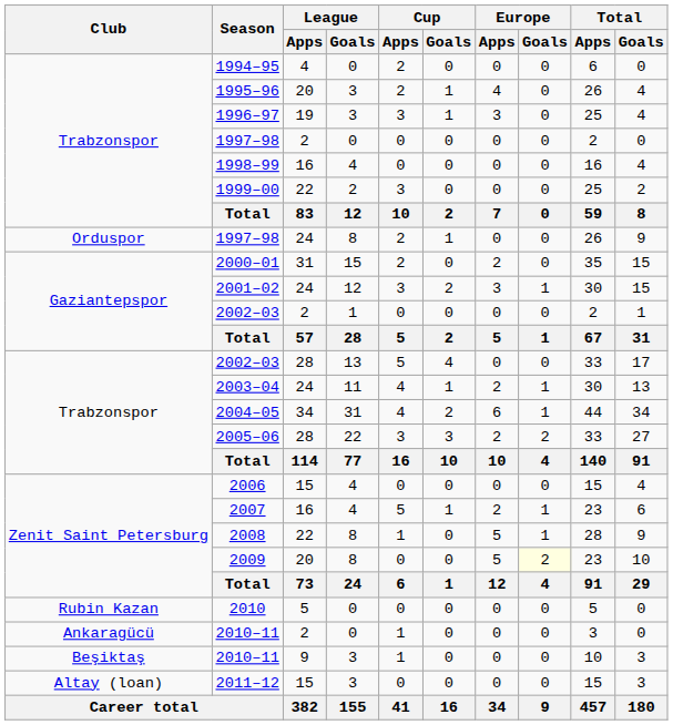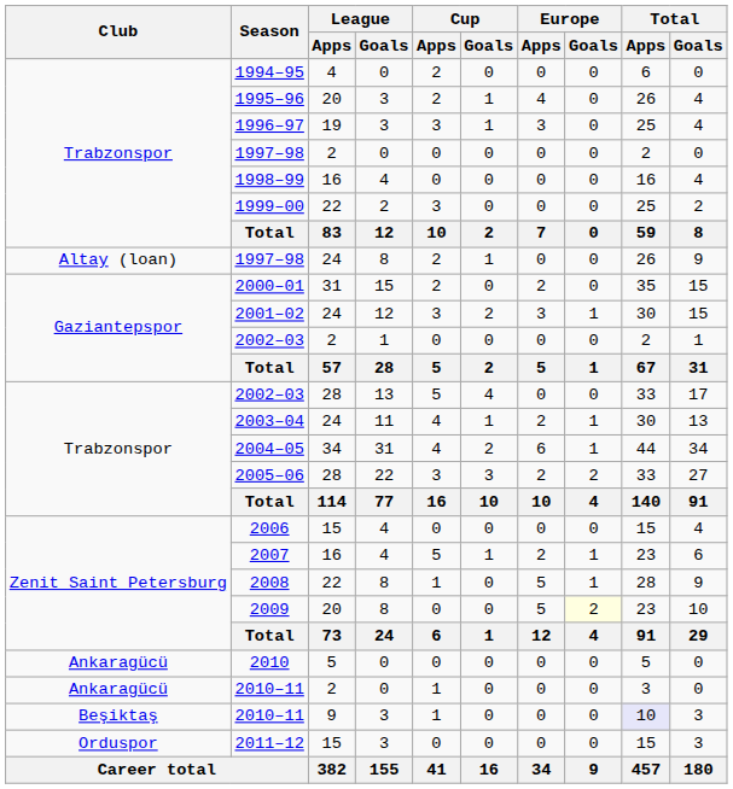 <table class="wikitable" style="text-align:center">
 <tr>
 <th rowspan="2">Club</th>
 <th rowspan="2">Season</th>
 <th colspan="2">League</th>
 <th colspan="2">Cup</th>
 <th colspan="2">Europe</th>
 <th colspan="2">Total</th>
 </tr>
 <tr>
 <th>Apps</th>
 <th>Goals</th>
 <th>Apps</th>
 <th>Goals</th>
 <th>Apps</th>
 <th>Goals</th>
 <th>Apps</th>
 <th>Goals</th>
 </tr>
 <tr>
 <td rowspan="7"><a href='#'>Trabzonspor</a></td>
 <td><a href='#'>1994–95</a></td>
 <td>4</td>
 <td>0</td>
 <td>2</td>
 <td>0</td>
 <td>0</td>
 <td>0</td>
 <td>6</td>
 <td>0</td>
 </tr>
 <tr>
 <td><a href='#'>1995–96</a></td>
 <td>20</td>
 <td>3</td>
 <td>2</td>
 <td>1</td>
 <td>4</td>
 <td>0</td>
 <td>26</td>
 <td>4</td>
 </tr>
 <tr>
 <td><a href='#'>1996–97</a></td>
 <td>19</td>
 <td>3</td>
 <td>3</td>
 <td>1</td>
 <td>3</td>
 <td>0</td>
 <td>25</td>
 <td>4</td>
 </tr>
 <tr>
 <td><a href='#'>1997–98</a></td>
 <td>2</td>
 <td>0</td>
 <td>0</td>
 <td>0</td>
 <td>0</td>
 <td>0</td>
 <td>2</td>
 <td>0</td>
 </tr>
 <tr>
 <td><a href='#'>1998–99</a></td>
 <td>16</td>
 <td>4</td>
 <td>0</td>
 <td>0</td>
 <td>0</td>
 <td>0</td>
 <td>16</td>
 <td>4</td>
 </tr>
 <tr>
 <td><a href='#'>1999–00</a></td>
 <td>22</td>
 <td>2</td>
 <td>3</td>
 <td>0</td>
 <td>0</td>
 <td>0</td>
 <td>25</td>
 <td>2</td>
 </tr>
 <tr>
 <th>Total</th>
 <th>83</th>
 <th>12</th>
 <th>10</th>
 <th>2</th>
 <th>7</th>
 <th>0</th>
 <th>59</th>
 <th>8</th>
 </tr>
 <tr>
-<td><a href='#'>Orduspor</a></td>
+<td><a href='#'>Altay</a> (loan)</td>
 <td><a href='#'>1997–98</a></td>
 <td>24</td>
 <td>8</td>
 <td>2</td>
 <td>1</td>
 <td>0</td>
 <td>0</td>
 <td>26</td>
 <td>9</td>
 </tr>
 <tr>
 <td rowspan="4"><a href='#'>Gaziantepspor</a></td>
 <td><a href='#'>2000–01</a></td>
 <td>31</td>
 <td>15</td>
 <td>2</td>
 <td>0</td>
 <td>2</td>
 <td>0</td>
 <td>35</td>
 <td>15</td>
 </tr>
 <tr>
 <td><a href='#'>2001–02</a></td>
 <td>24</td>
 <td>12</td>
 <td>3</td>
 <td>2</td>
 <td>3</td>
 <td>1</td>
 <td>30</td>
 <td>15</td>
 </tr>
 <tr>
 <td><a href='#'>2002–03</a></td>
 <td>2</td>
 <td>1</td>
 <td>0</td>
 <td>0</td>
 <td>0</td>
 <td>0</td>
 <td>2</td>
 <td>1</td>
 </tr>
 <tr>
 <th>Total</th>
 <th>57</th>
 <th>28</th>
 <th>5</th>
 <th>2</th>
 <th>5</th>
 <th>1</th>
 <th>67</th>
 <th>31</th>
 </tr>
 <tr>
 <td rowspan="5">Trabzonspor</td>
 <td><a href='#'>2002–03</a></td>
 <td>28</td>
 <td>13</td>
 <td>5</td>
 <td>4</td>
 <td>0</td>
 <td>0</td>
 <td>33</td>
 <td>17</td>
 </tr>
 <tr>
 <td><a href='#'>2003–04</a></td>
 <td>24</td>
 <td>11</td>
 <td>4</td>
 <td>1</td>
 <td>2</td>
 <td>1</td>
 <td>30</td>
 <td>13</td>
 </tr>
 <tr>
 <td><a href='#'>2004–05</a></td>
 <td>34</td>
 <td>31</td>
 <td>4</td>
 <td>2</td>
 <td>6</td>
 <td>1</td>
 <td>44</td>
 <td>34</td>
 </tr>
 <tr>
 <td><a href='#'>2005–06</a></td>
 <td>28</td>
 <td>22</td>
 <td>3</td>
 <td>3</td>
 <td>2</td>
 <td>2</td>
 <td>33</td>
 <td>27</td>
 </tr>
 <tr>
 <th>Total</th>
 <th>114</th>
 <th>77</th>
 <th>16</th>
 <th>10</th>
 <th>10</th>
 <th>4</th>
 <th>140</th>
 <th>91</th>
 </tr>
 <tr>
 <td rowspan="5"><a href='#'>Zenit Saint Petersburg</a></td>
 <td><a href='#'>2006</a></td>
 <td>15</td>
 <td>4</td>
 <td>0</td>
 <td>0</td>
 <td>0</td>
 <td>0</td>
 <td>15</td>
 <td>4</td>
 </tr>
 <tr>
 <td><a href='#'>2007</a></td>
 <td>16</td>
 <td>4</td>
 <td>5</td>
 <td>1</td>
 <td>2</td>
 <td>1</td>
 <td>23</td>
 <td>6</td>
 </tr>
 <tr>
 <td><a href='#'>2008</a></td>
 <td>22</td>
 <td>8</td>
 <td>1</td>
 <td>0</td>
 <td>5</td>
 <td>1</td>
 <td>28</td>
 <td>9</td>
 </tr>
 <tr>
 <td><a href='#'>2009</a></td>
 <td>20</td>
 <td>8</td>
 <td>0</td>
 <td>0</td>
 <td>5</td>
 <td style="background: lightyellow;">2</td>
 <td>23</td>
 <td>10</td>
 </tr>
 <tr>
 <th>Total</th>
 <th>73</th>
 <th>24</th>
 <th>6</th>
 <th>1</th>
 <th>12</th>
 <th>4</th>
 <th>91</th>
 <th>29</th>
 </tr>
 <tr>
-<td><a href='#'>Rubin Kazan</a></td>
+<td><a href='#'>Ankaragücü</a></td>
 <td><a href='#'>2010</a></td>
 <td>5</td>
 <td>0</td>
 <td>0</td>
 <td>0</td>
 <td>0</td>
 <td>0</td>
 <td>5</td>
 <td>0</td>
 </tr>
 <tr>
 <td><a href='#'>Ankaragücü</a></td>
 <td><a href='#'>2010–11</a></td>
 <td>2</td>
 <td>0</td>
 <td>1</td>
 <td>0</td>
 <td>0</td>
 <td>0</td>
 <td>3</td>
 <td>0</td>
 </tr>
 <tr>
 <td><a href='#'>Beşiktaş</a></td>
 <td><a href='#'>2010–11</a></td>
 <td>9</td>
 <td>3</td>
 <td>1</td>
 <td>0</td>
 <td>0</td>
 <td>0</td>
-<td>10</td>
+<td style="background: lavender;">10</td>
 <td>3</td>
 </tr>
 <tr>
-<td><a href='#'>Altay</a> (loan)</td>
+<td><a href='#'>Orduspor</a></td>
 <td><a href='#'>2011–12</a></td>
 <td>15</td>
 <td>3</td>
 <td>0</td>
 <td>0</td>
 <td>0</td>
 <td>0</td>
 <td>15</td>
 <td>3</td>
 </tr>
 <tr>
 <th colspan="2">Career total</th>
 <th>382</th>
 <th>155</th>
 <th>41</th>
 <th>16</th>
 <th>34</th>
 <th>9</th>
 <th>457</th>
 <th>180</th>
 </tr>
 </table>
